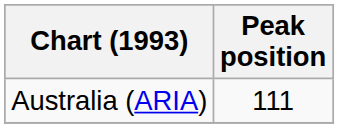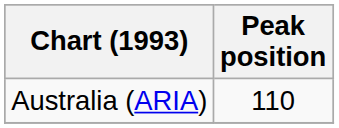 <table class="wikitable sortable" border="1">
 <tr>
 <th>Chart (1993)</th>
 <th>Peak<br>position</th>
 </tr>
 <tr>
 <td>Australia (<a href='#'>ARIA</a>)</td>
-<td align="center">111</td>
+<td align="center">110</td>
 </tr>
 <tr>
 </tr>
 <tr>
 </tr>
 <tr>
 </tr>
 <tr>
 </tr>
 </table>
